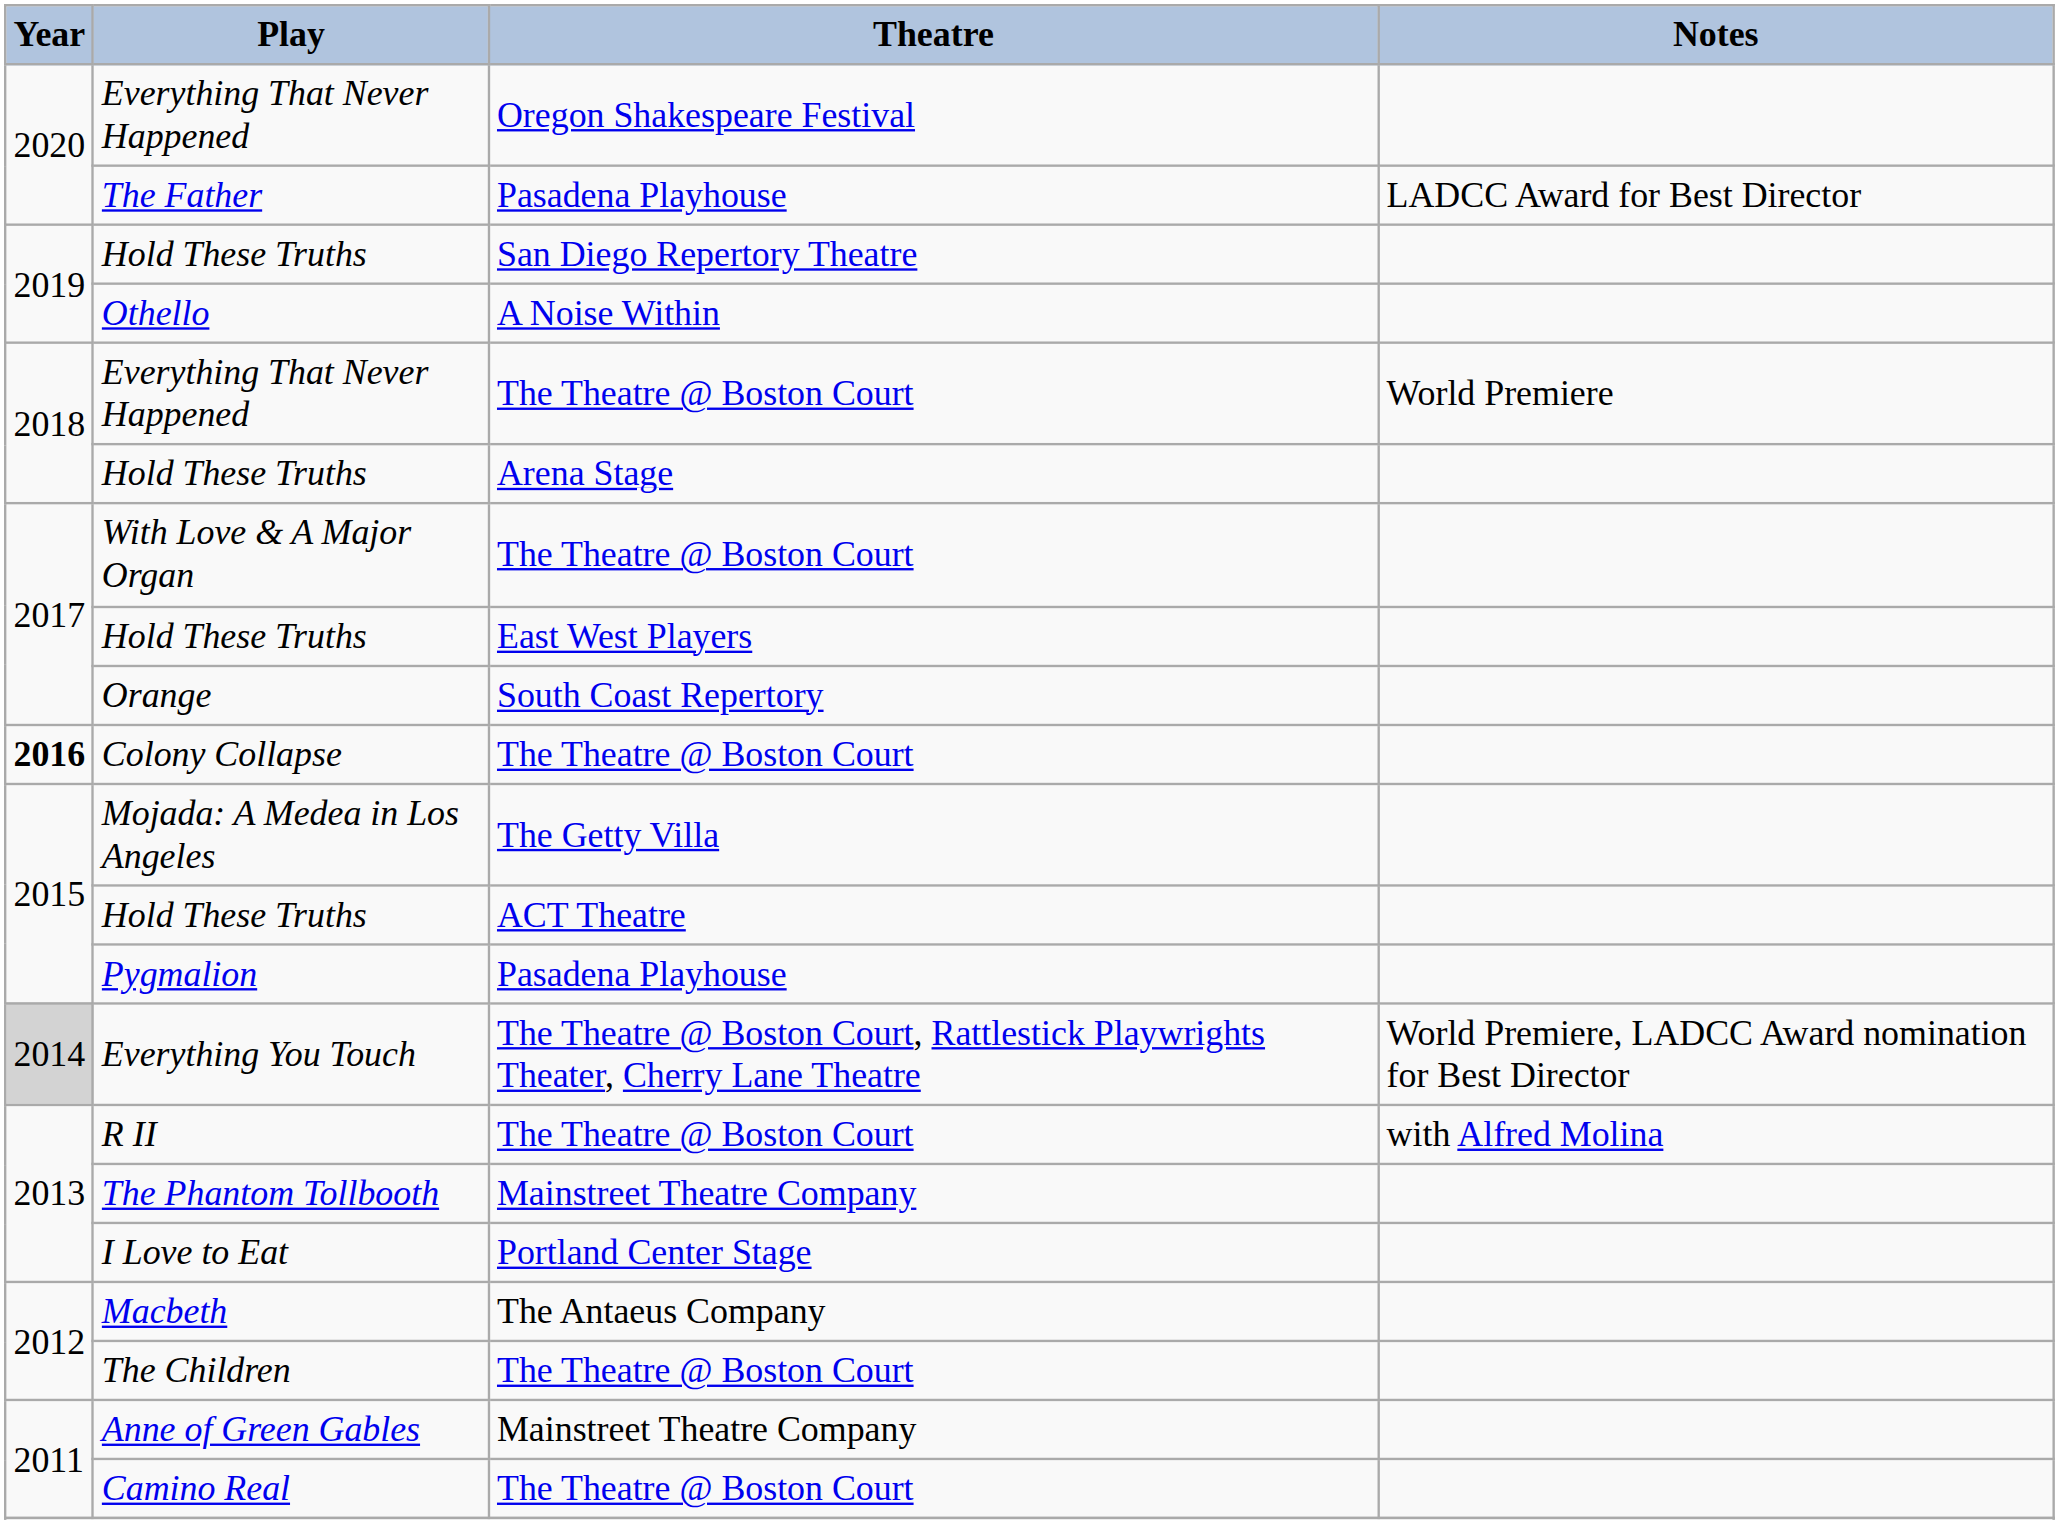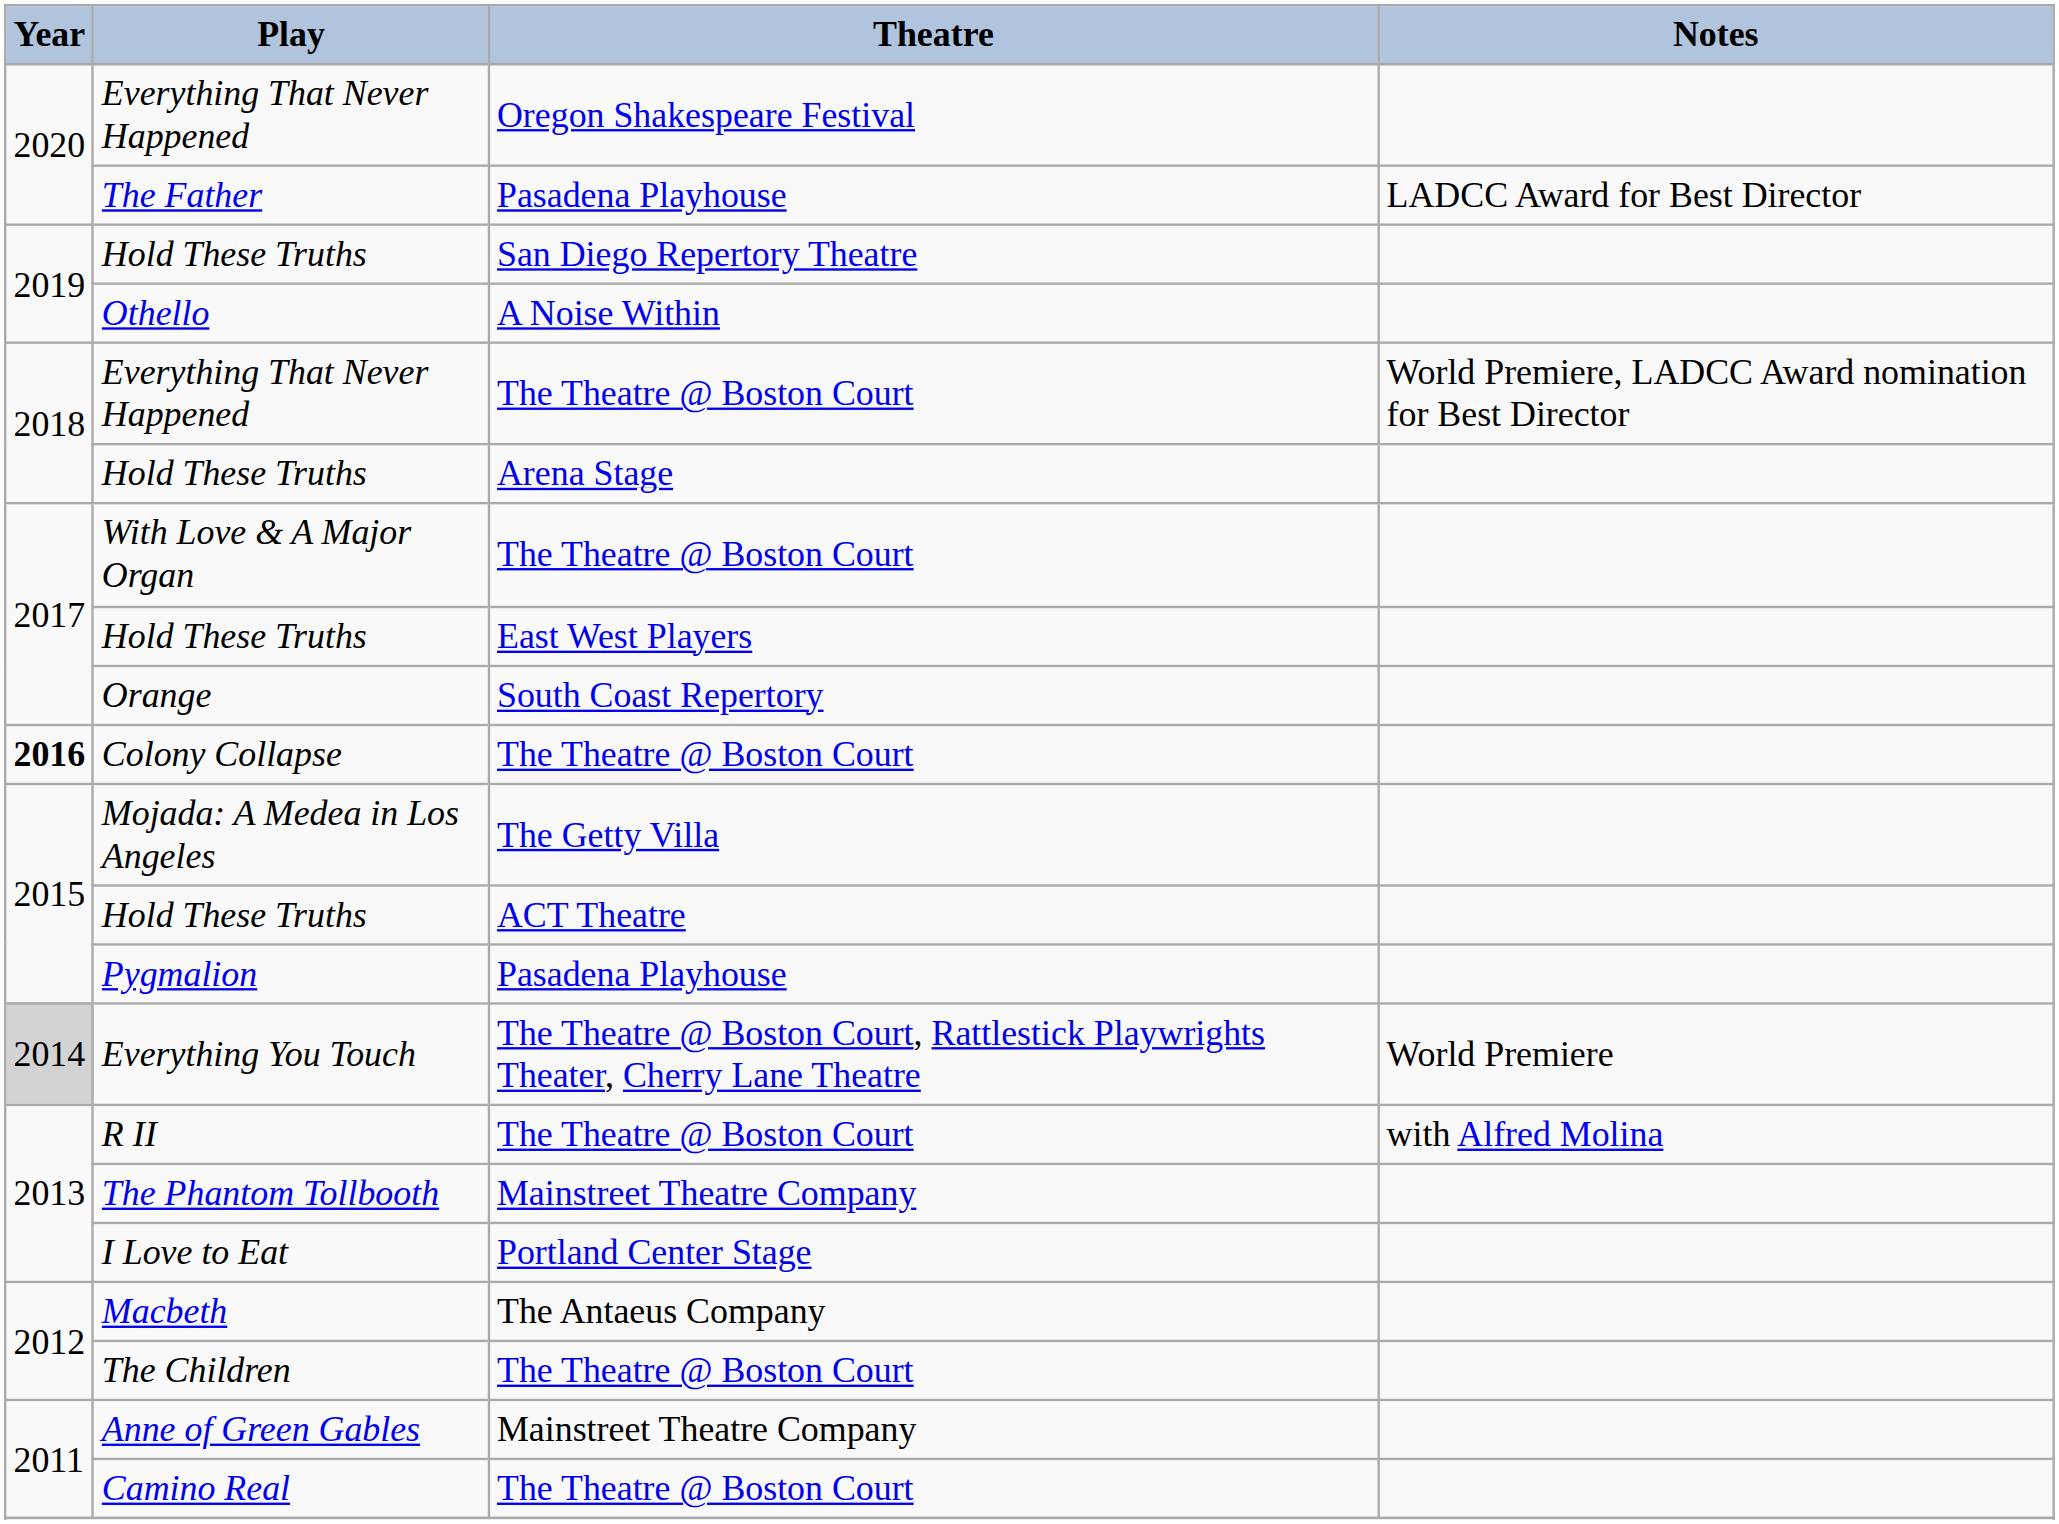 <table class="wikitable" style="font-size:95%;">
 <tr>
 <th style="background:#B0C4DE;">Year</th>
 <th style="background:#B0C4DE;">Play</th>
 <th style="background:#B0C4DE;">Theatre</th>
 <th style="background:#B0C4DE;">Notes</th>
 </tr>
 <tr>
 <td rowspan=2>2020</td>
 <td><em>Everything That Never Happened</em></td>
 <td><a href='#'>Oregon Shakespeare Festival</a></td>
 <td></td>
 </tr>
 <tr>
 <td><em><a href='#'>The Father</a></em></td>
 <td><a href='#'>Pasadena Playhouse</a></td>
 <td>LADCC Award for Best Director</td>
 </tr>
 <tr>
 <td rowspan=2>2019</td>
 <td><em>Hold These Truths</em></td>
 <td><a href='#'>San Diego Repertory Theatre</a></td>
 <td></td>
 </tr>
 <tr>
 <td><em><a href='#'>Othello</a></em></td>
 <td><a href='#'>A Noise Within</a></td>
 <td></td>
 </tr>
 <tr>
 <td rowspan=2>2018</td>
 <td><em>Everything That Never Happened</em></td>
 <td><a href='#'>The Theatre @ Boston Court</a></td>
-<td>World Premiere</td>
+<td>World Premiere, LADCC Award nomination for Best Director</td>
 </tr>
 <tr>
 <td><em>Hold These Truths</em></td>
 <td><a href='#'>Arena Stage</a></td>
 <td></td>
 </tr>
 <tr>
 <td rowspan=3>2017</td>
 <td><em>With Love & A Major Organ</em></td>
 <td><a href='#'>The Theatre @ Boston Court</a></td>
 <td></td>
 </tr>
 <tr>
 <td><em>Hold These Truths</em></td>
 <td><a href='#'>East West Players</a></td>
 <td></td>
 </tr>
 <tr>
 <td><em>Orange</em></td>
 <td><a href='#'>South Coast Repertory</a></td>
 <td></td>
 </tr>
 <tr>
 <td><strong>2016</strong></td>
 <td><em>Colony Collapse</em></td>
 <td><a href='#'>The Theatre @ Boston Court</a></td>
 <td></td>
 </tr>
 <tr>
 <td rowspan=3>2015</td>
 <td><em>Mojada: A Medea in Los Angeles</em></td>
 <td><a href='#'>The Getty Villa</a></td>
 <td></td>
 </tr>
 <tr>
 <td><em>Hold These Truths</em></td>
 <td><a href='#'>ACT Theatre</a></td>
 <td></td>
 </tr>
 <tr>
 <td><em><a href='#'>Pygmalion</a></em></td>
 <td><a href='#'>Pasadena Playhouse</a></td>
 <td></td>
 </tr>
 <tr>
 <td style="background: lightgrey;">2014</td>
 <td><em>Everything You Touch</em></td>
 <td><a href='#'>The Theatre @ Boston Court</a>, <a href='#'>Rattlestick Playwrights Theater</a>, <a href='#'>Cherry Lane Theatre</a></td>
-<td>World Premiere, LADCC Award nomination for Best Director</td>
+<td>World Premiere</td>
 </tr>
 <tr>
 <td rowspan=3>2013</td>
 <td><em>R II</em></td>
 <td><a href='#'>The Theatre @ Boston Court</a></td>
 <td>with <a href='#'>Alfred Molina</a></td>
 </tr>
 <tr>
 <td><em><a href='#'>The Phantom Tollbooth</a></em></td>
 <td><a href='#'>Mainstreet Theatre Company</a></td>
 <td></td>
 </tr>
 <tr>
 <td><em>I Love to Eat</em></td>
 <td><a href='#'>Portland Center Stage</a></td>
 <td></td>
 </tr>
 <tr>
 <td rowspan=2>2012</td>
 <td><em><a href='#'>Macbeth</a></em></td>
 <td>The Antaeus Company</td>
 <td></td>
 </tr>
 <tr>
 <td><em>The Children</em></td>
 <td><a href='#'>The Theatre @ Boston Court</a></td>
 <td></td>
 </tr>
 <tr>
 <td rowspan=2>2011</td>
 <td><em><a href='#'>Anne of Green Gables</a></em></td>
 <td>Mainstreet Theatre Company</td>
 <td></td>
 </tr>
 <tr>
 <td><em><a href='#'>Camino Real</a></em></td>
 <td><a href='#'>The Theatre @ Boston Court</a></td>
 <td></td>
 </tr>
 <tr>
 </tr>
 <tr>
 </tr>
 </table>
